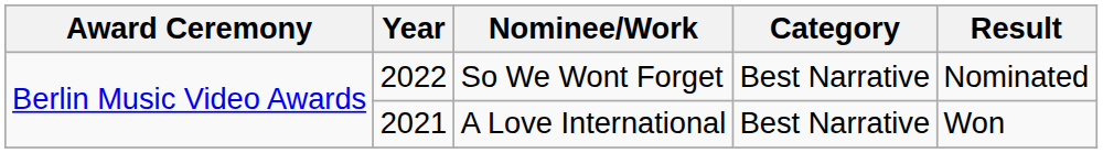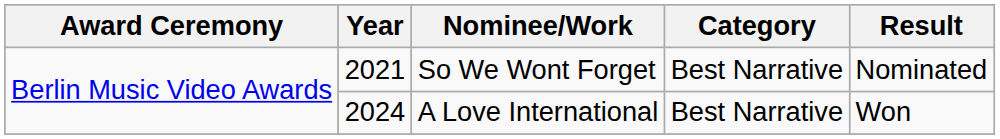 <table class="wikitable">
 <tr>
 <th>Award Ceremony</th>
 <th>Year</th>
 <th>Nominee/Work</th>
 <th>Category</th>
 <th>Result</th>
 </tr>
 <tr>
 <td rowspan="2"><a href='#'>Berlin Music Video Awards</a></td>
-<td>2022</td>
+<td>2021</td>
 <td>So We Wont Forget</td>
 <td>Best Narrative</td>
 <td>Nominated</td>
 </tr>
 <tr>
-<td>2021</td>
+<td>2024</td>
 <td>A Love International</td>
 <td>Best Narrative</td>
 <td>Won</td>
 </tr>
 </table>
